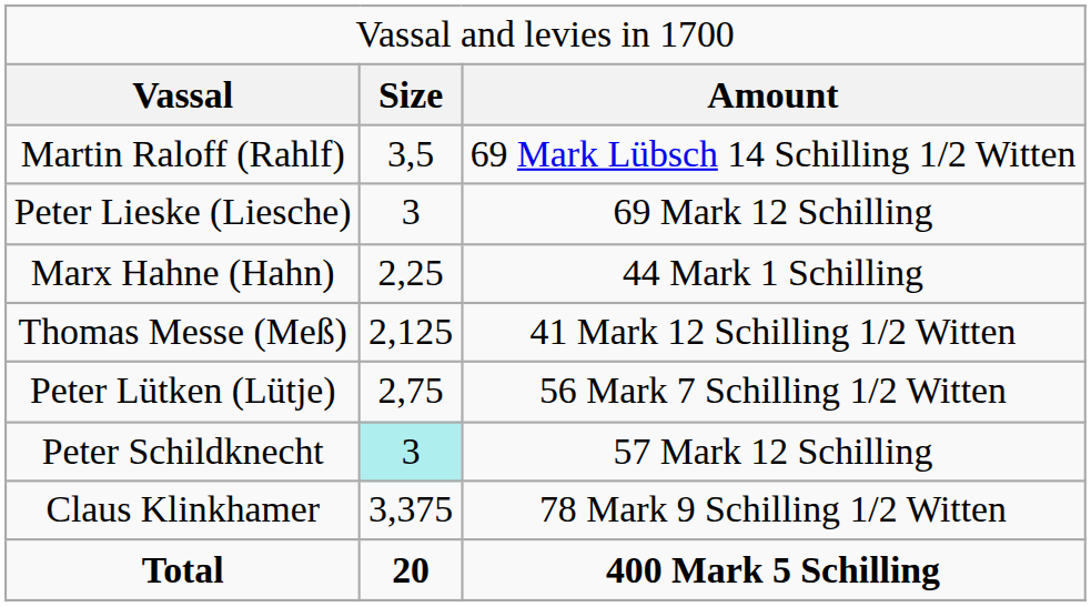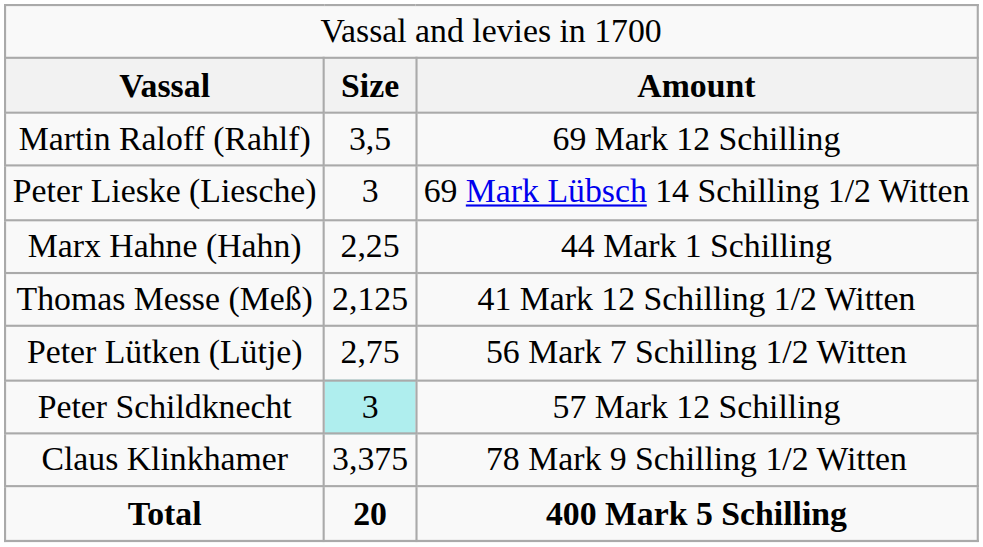 <table class="wikitable">
 <tr>
 <td colspan="6" style="text-align:center">Vassal and levies in 1700</td>
 </tr>
 <tr>
 <th>Vassal</th>
 <th>Size</th>
 <th>Amount</th>
 </tr>
 <tr>
 <td style="text-align:center">Martin Raloff (Rahlf)</td>
 <td style="text-align:center">3,5</td>
-<td style="text-align:center">69 <a href='#'>Mark Lübsch</a> 14 Schilling 1/2 Witten</td>
+<td style="text-align:center">69 Mark 12 Schilling</td>
 </tr>
 <tr>
 <td style="text-align:center">Peter Lieske (Liesche)</td>
 <td style="text-align:center">3</td>
-<td style="text-align:center">69 Mark 12 Schilling</td>
+<td style="text-align:center">69 <a href='#'>Mark Lübsch</a> 14 Schilling 1/2 Witten</td>
 </tr>
 <tr>
 <td style="text-align:center">Marx Hahne (Hahn)</td>
 <td style="text-align:center">2,25</td>
 <td style="text-align:center">44 Mark 1 Schilling</td>
 </tr>
 <tr>
 <td style="text-align:center">Thomas Messe (Meß)</td>
 <td style="text-align:center">2,125</td>
 <td style="text-align:center">41 Mark 12 Schilling 1/2 Witten</td>
 </tr>
 <tr>
 <td style="text-align:center">Peter Lütken (Lütje)</td>
 <td style="text-align:center">2,75</td>
 <td style="text-align:center">56 Mark 7 Schilling 1/2 Witten</td>
 </tr>
 <tr>
 <td style="text-align:center">Peter Schildknecht</td>
 <td style="background: paleturquoise; text-align:center">3</td>
 <td style="text-align:center">57 Mark 12 Schilling</td>
 </tr>
 <tr>
 <td style="text-align:center">Claus Klinkhamer</td>
 <td style="text-align:center">3,375</td>
 <td style="text-align:center">78 Mark 9 Schilling 1/2 Witten</td>
 </tr>
 <tr>
 <td style="text-align:center"><strong>Total</strong></td>
 <td style="text-align:center"><strong>20</strong></td>
 <td style="text-align:center"><strong>400 Mark 5 Schilling</strong></td>
 </tr>
 <tr>
 </tr>
 </table>
